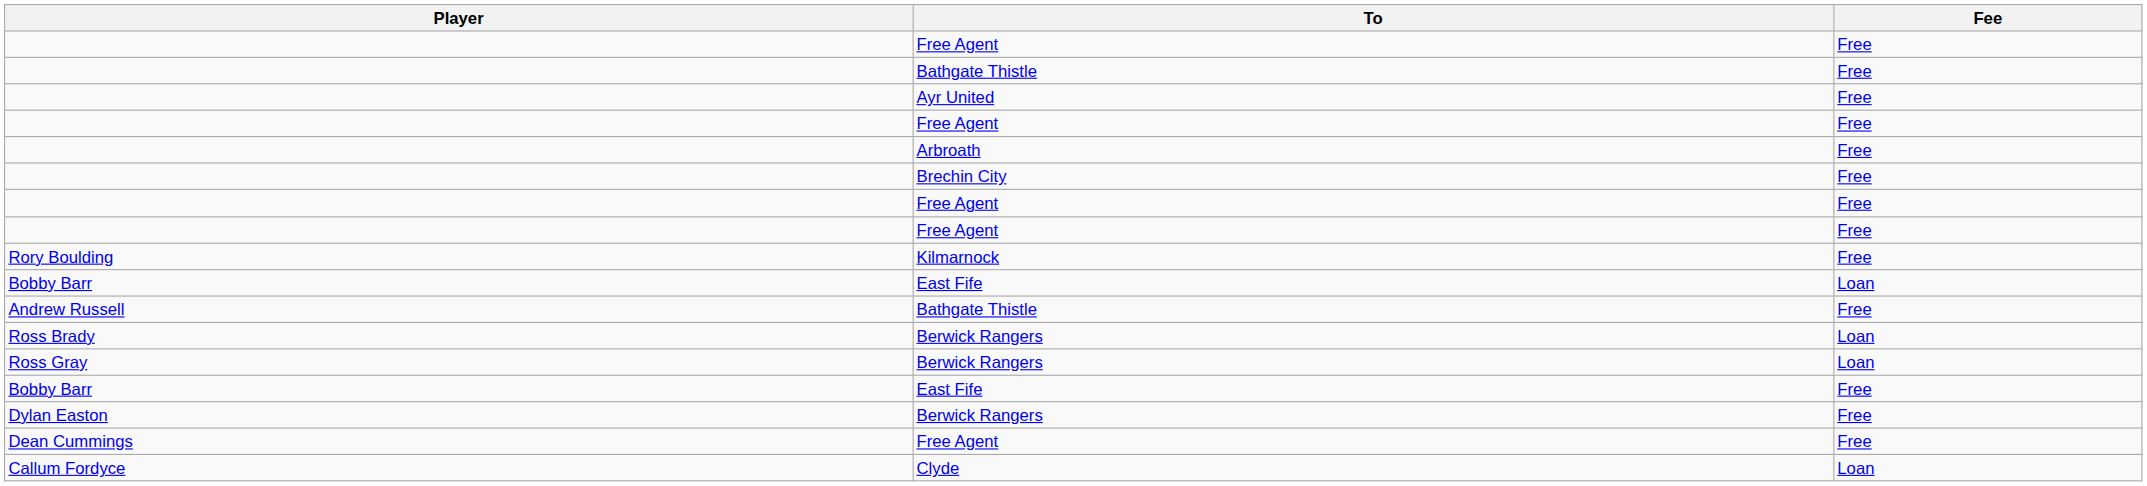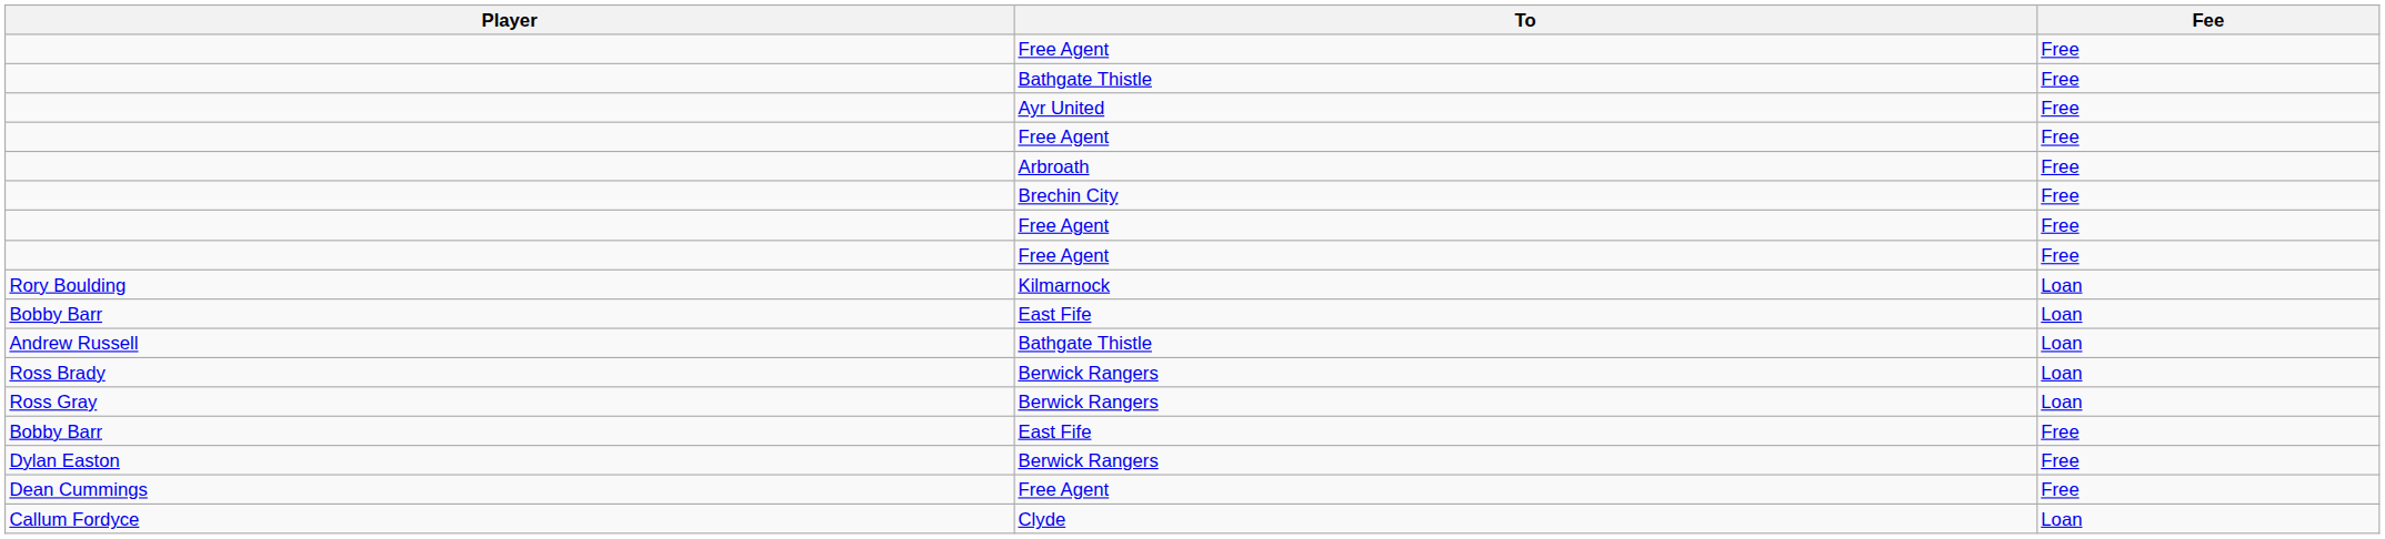 <table class="wikitable" style="text-align:center; font-size:95%;width:98%; text-align:left">
 <tr>
 <th>Player</th>
 <th>To</th>
 <th>Fee</th>
 </tr>
 <tr>
 <td> </td>
 <td><a href='#'>Free Agent</a></td>
 <td><a href='#'>Free</a></td>
 </tr>
 <tr>
 <td> </td>
 <td> <a href='#'>Bathgate Thistle</a></td>
 <td><a href='#'>Free</a></td>
 </tr>
 <tr>
 <td> </td>
 <td> <a href='#'>Ayr United</a></td>
 <td><a href='#'>Free</a></td>
 </tr>
 <tr>
 <td> </td>
 <td><a href='#'>Free Agent</a></td>
 <td><a href='#'>Free</a></td>
 </tr>
 <tr>
 <td> </td>
 <td> <a href='#'>Arbroath</a></td>
 <td><a href='#'>Free</a></td>
 </tr>
 <tr>
 <td> </td>
 <td> <a href='#'>Brechin City</a></td>
 <td><a href='#'>Free</a></td>
 </tr>
 <tr>
 <td> </td>
 <td><a href='#'>Free Agent</a></td>
 <td><a href='#'>Free</a></td>
 </tr>
 <tr>
 <td> </td>
 <td><a href='#'>Free Agent</a></td>
 <td><a href='#'>Free</a></td>
 </tr>
 <tr>
 <td> <a href='#'>Rory Boulding</a></td>
 <td> <a href='#'>Kilmarnock</a></td>
-<td><a href='#'>Free</a></td>
+<td><a href='#'>Loan</a></td>
 </tr>
 <tr>
 <td> <a href='#'>Bobby Barr</a></td>
 <td> <a href='#'>East Fife</a></td>
 <td><a href='#'>Loan</a></td>
 </tr>
 <tr>
 <td> <a href='#'>Andrew Russell</a></td>
 <td> <a href='#'>Bathgate Thistle</a></td>
-<td><a href='#'>Free</a></td>
+<td><a href='#'>Loan</a></td>
 </tr>
 <tr>
 <td> <a href='#'>Ross Brady</a></td>
 <td> <a href='#'>Berwick Rangers</a></td>
 <td><a href='#'>Loan</a></td>
 </tr>
 <tr>
 <td> <a href='#'>Ross Gray</a></td>
 <td> <a href='#'>Berwick Rangers</a></td>
 <td><a href='#'>Loan</a></td>
 </tr>
 <tr>
 <td> <a href='#'>Bobby Barr</a></td>
 <td> <a href='#'>East Fife</a></td>
 <td><a href='#'>Free</a></td>
 </tr>
 <tr>
 <td> <a href='#'>Dylan Easton</a></td>
 <td> <a href='#'>Berwick Rangers</a></td>
 <td><a href='#'>Free</a></td>
 </tr>
 <tr>
 <td> <a href='#'>Dean Cummings</a></td>
 <td><a href='#'>Free Agent</a></td>
 <td><a href='#'>Free</a></td>
 </tr>
 <tr>
 <td> <a href='#'>Callum Fordyce</a></td>
 <td> <a href='#'>Clyde</a></td>
 <td><a href='#'>Loan</a></td>
 </tr>
 </table>
